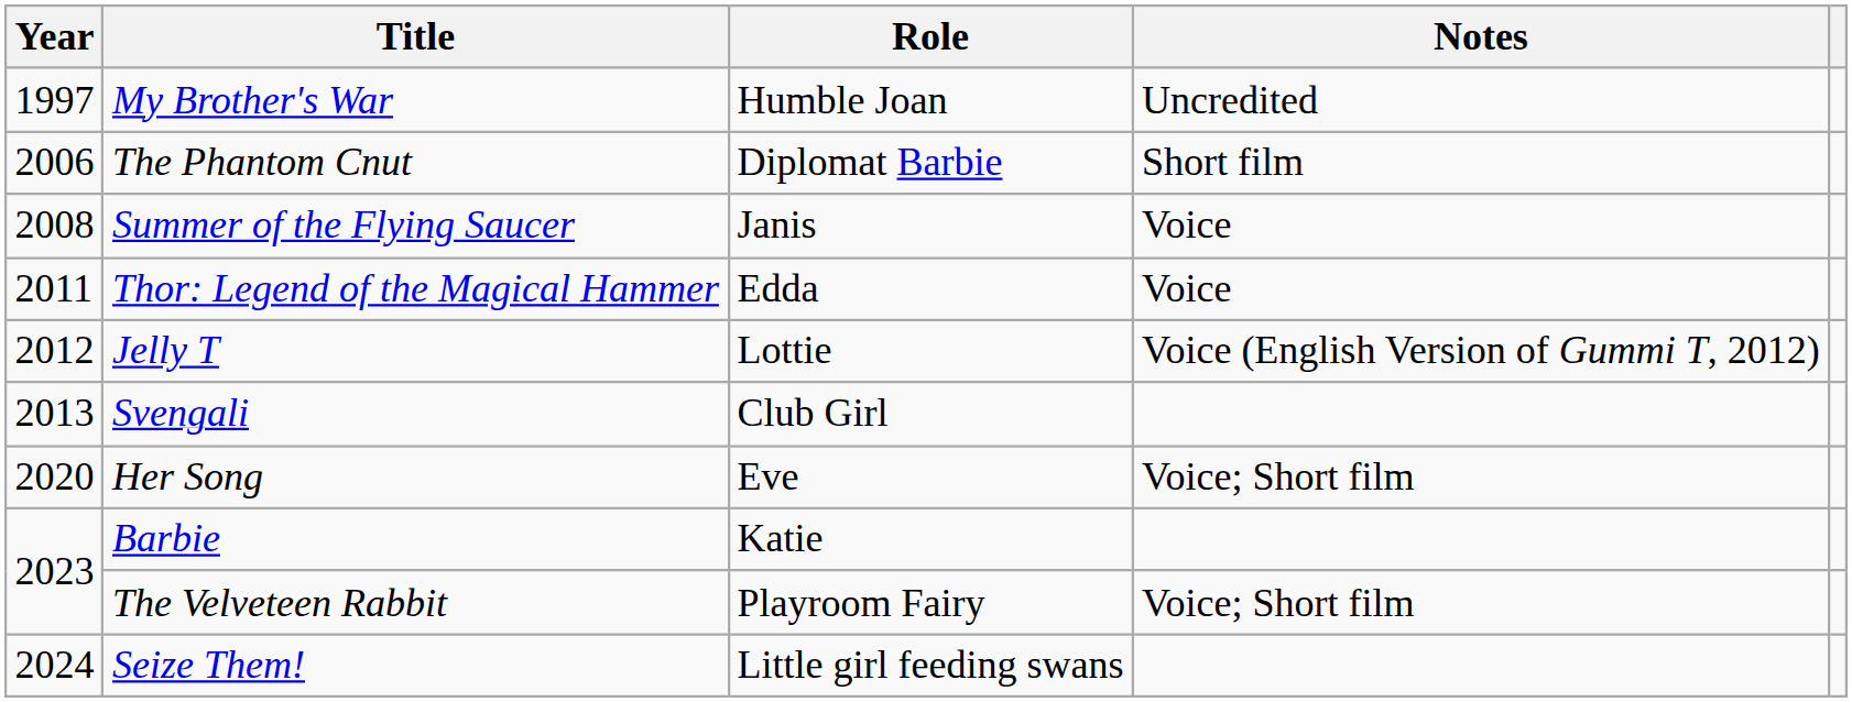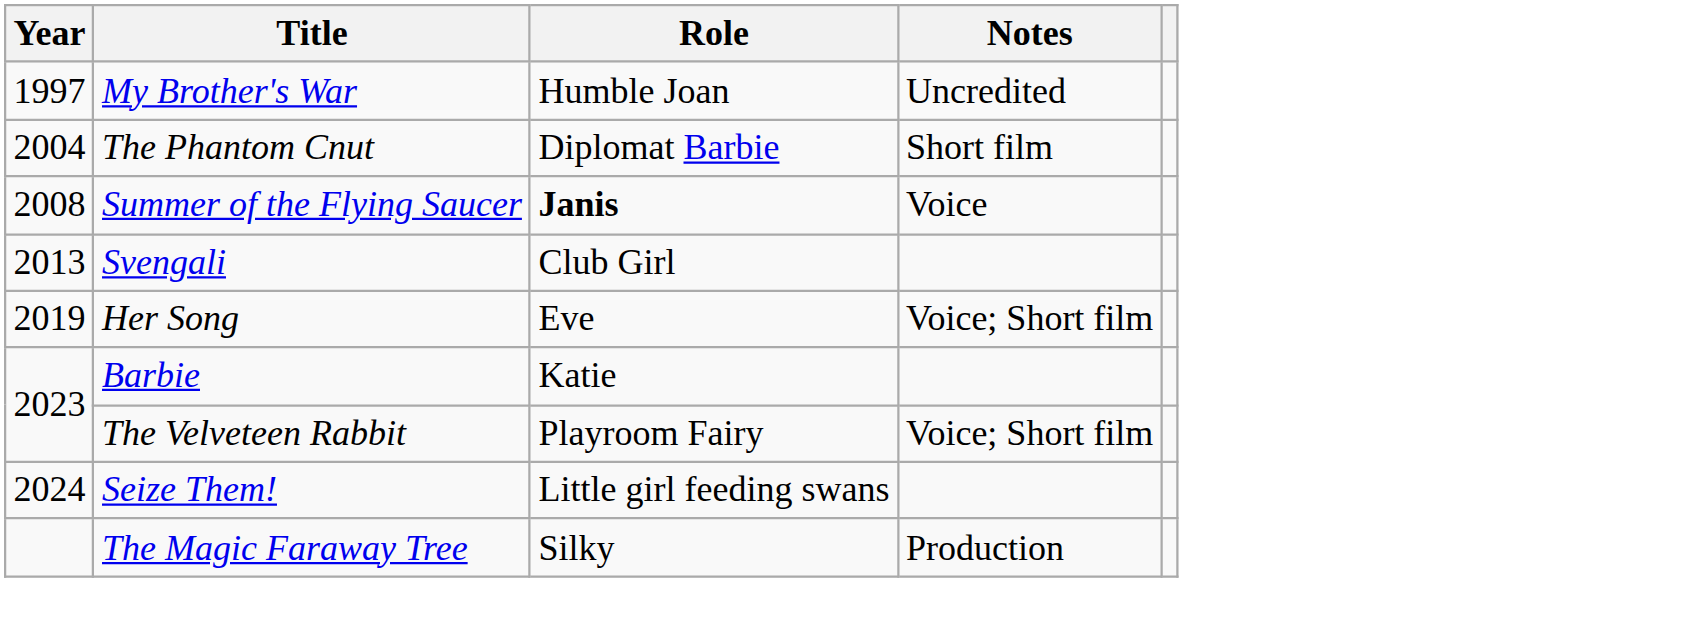 <table class="wikitable">
 <tr>
 <th>Year</th>
 <th>Title</th>
 <th>Role</th>
 <th>Notes</th>
 <th></th>
 </tr>
 <tr>
 <td>1997</td>
 <td><em><a href='#'>My Brother's War</a></em></td>
 <td>Humble Joan</td>
 <td>Uncredited</td>
 <td></td>
 </tr>
 <tr>
-<td>2006</td>
+<td>2004</td>
 <td><em>The Phantom Cnut</em></td>
 <td>Diplomat <a href='#'>Barbie</a></td>
 <td>Short film</td>
 <td></td>
 </tr>
 <tr>
 <td>2008</td>
 <td><em><a href='#'>Summer of the Flying Saucer</a></em></td>
-<td>Janis</td>
+<td><strong>Janis</strong></td>
 <td>Voice</td>
-<td></td>
-</tr>
-<tr>
-<td>2011</td>
-<td><em><a href='#'>Thor: Legend of the Magical Hammer</a></em></td>
-<td>Edda</td>
-<td>Voice</td>
-<td></td>
-</tr>
-<tr>
-<td>2012</td>
-<td><em><a href='#'>Jelly T</a></em></td>
-<td>Lottie</td>
-<td>Voice (English Version of <em>Gummi T</em>, 2012)</td>
 <td></td>
 </tr>
 <tr>
 <td>2013</td>
 <td><em><a href='#'>Svengali</a></em></td>
 <td>Club Girl</td>
 <td></td>
 <td></td>
 </tr>
 <tr>
-<td>2020</td>
+<td>2019</td>
 <td><em>Her Song</em></td>
 <td>Eve</td>
 <td>Voice; Short film</td>
 <td></td>
 </tr>
 <tr>
 <td rowspan="2">2023</td>
 <td><em><a href='#'>Barbie</a></em></td>
 <td>Katie</td>
 <td></td>
 <td></td>
 </tr>
 <tr>
 <td><em>The Velveteen Rabbit</em></td>
 <td>Playroom Fairy</td>
 <td>Voice; Short film</td>
 <td></td>
 </tr>
 <tr>
 <td>2024</td>
 <td><em><a href='#'>Seize Them!</a></em></td>
 <td>Little girl feeding swans</td>
 <td></td>
 <td></td>
 </tr>
+<tr>
+<td></td>
+<td><em><a href='#'>The Magic Faraway Tree</a></em></td>
+<td>Silky</td>
+<td>Production</td>
+<td></td>
+</tr>
 </table>
